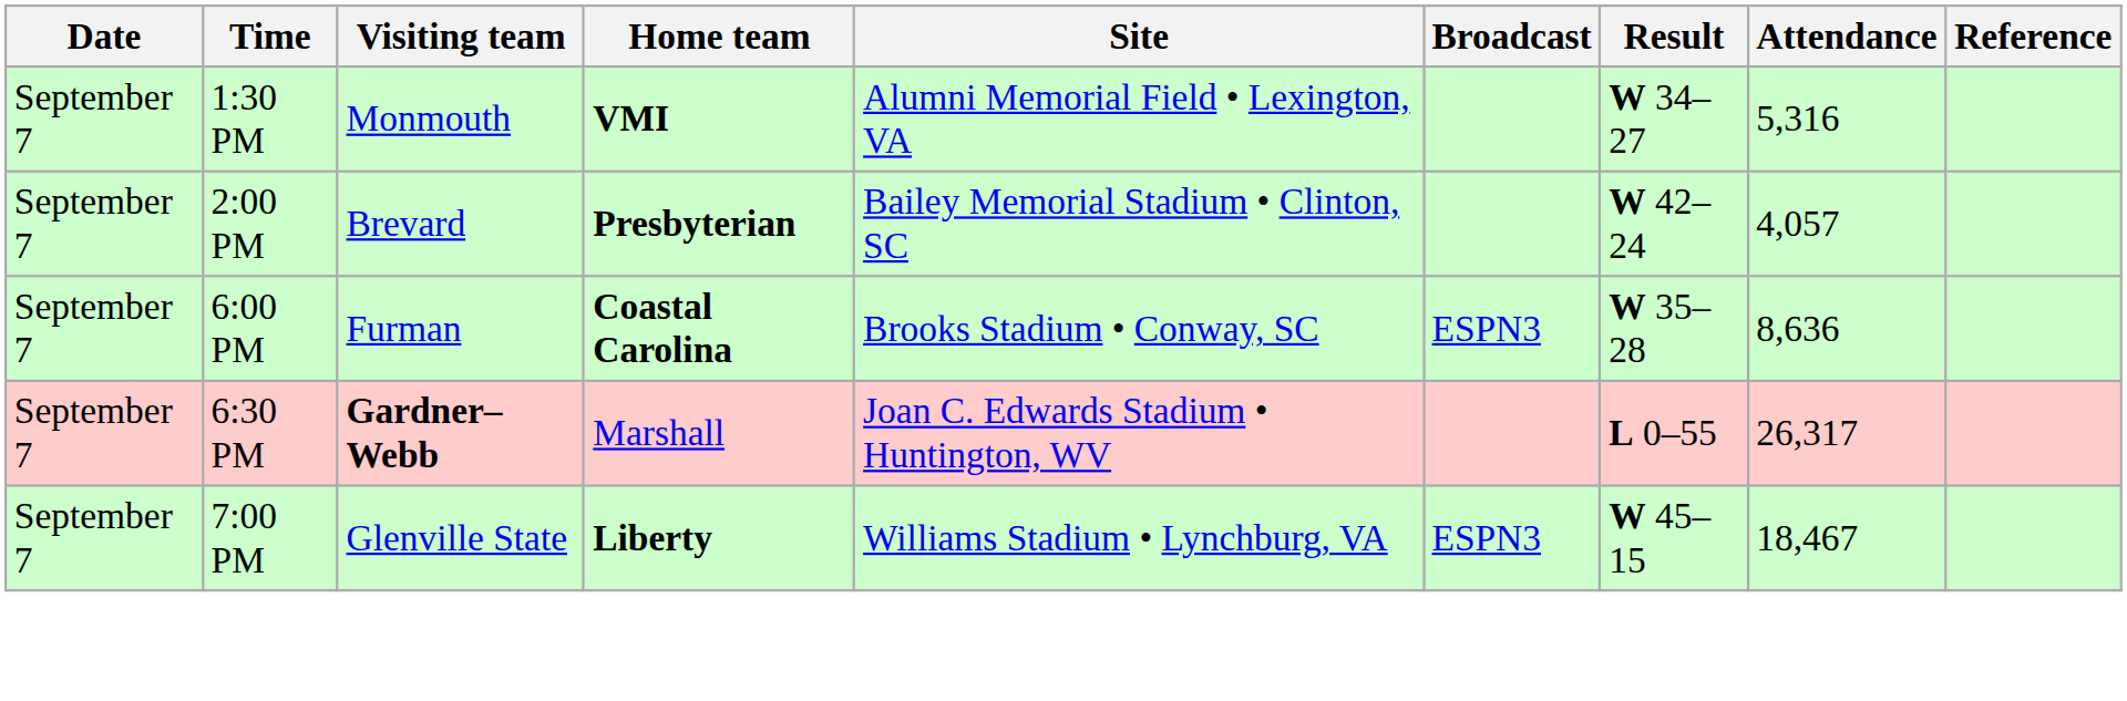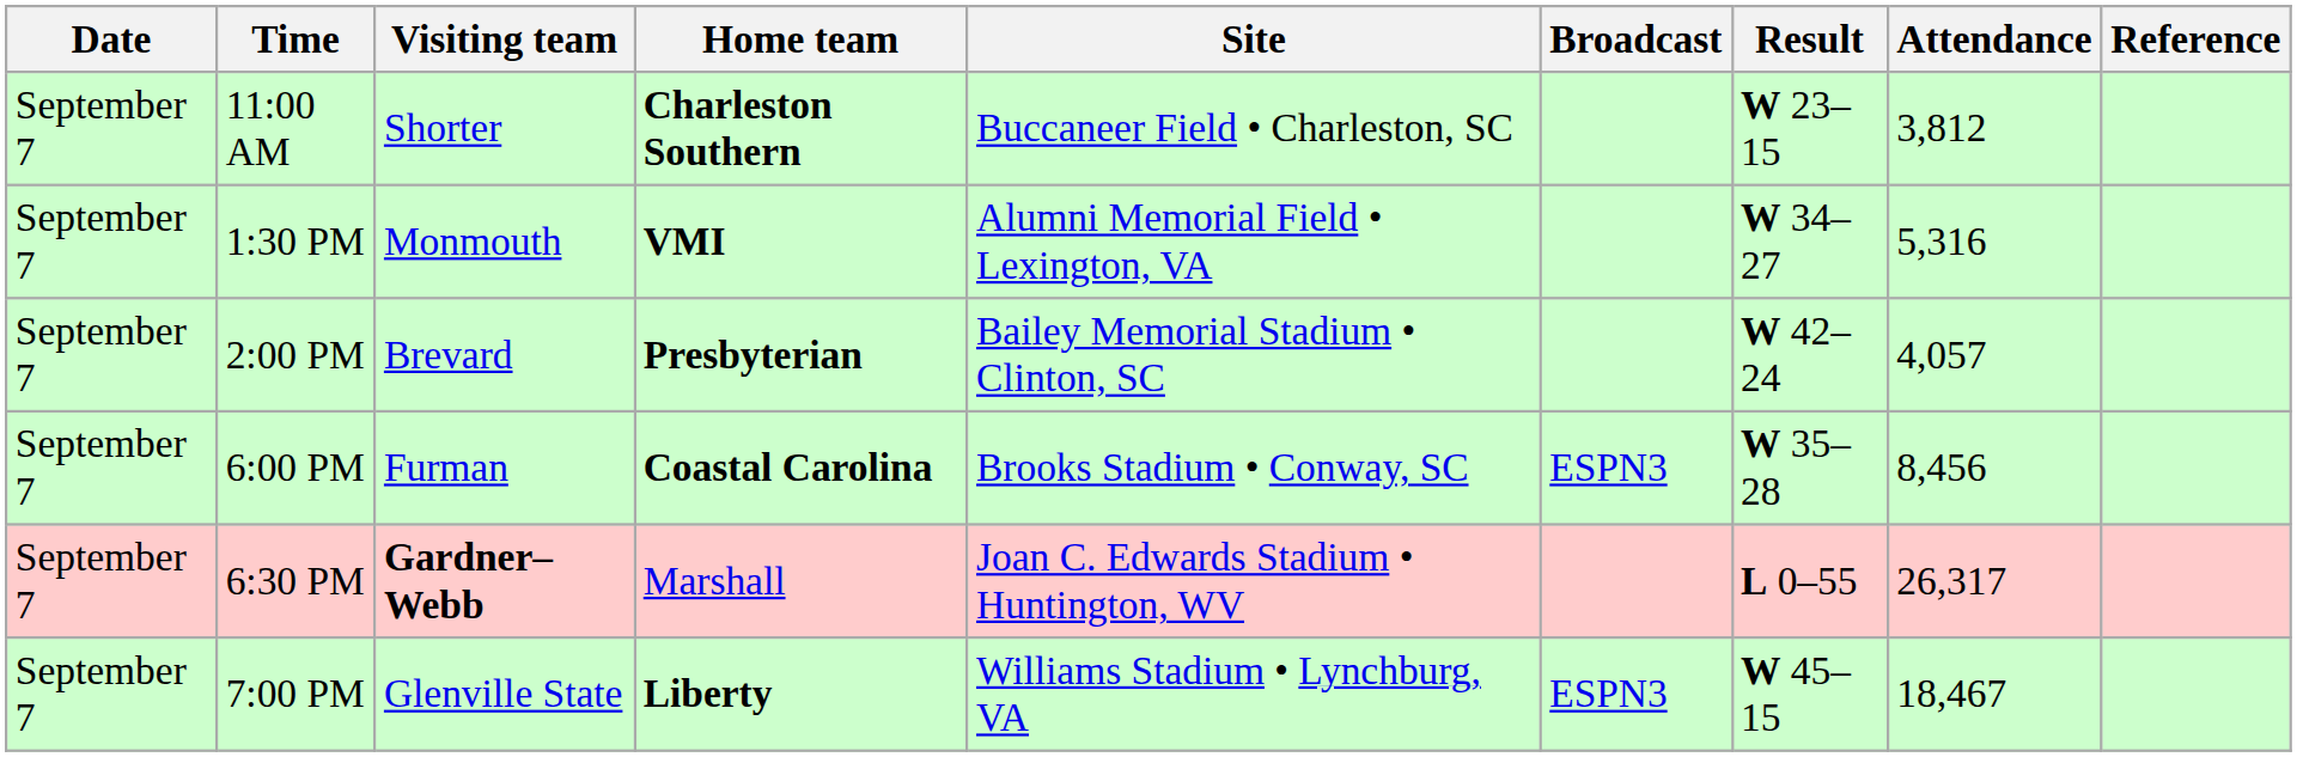 <table class="wikitable" style="font-size:95%;">
 <tr>
 <th>Date</th>
 <th>Time</th>
 <th>Visiting team</th>
 <th>Home team</th>
 <th>Site</th>
 <th>Broadcast</th>
 <th>Result</th>
 <th>Attendance</th>
 <th class="unsortable">Reference</th>
+</tr>
+<tr bgcolor=ccffcc>
+<td>September 7</td>
+<td>11:00 AM</td>
+<td><a href='#'>Shorter</a></td>
+<td><strong>Charleston Southern</strong></td>
+<td><a href='#'>Buccaneer Field</a> • Charleston, SC</td>
+<td></td>
+<td><strong>W</strong> 23–15</td>
+<td>3,812</td>
+<td></td>
 </tr>
 <tr bgcolor=ccffcc>
 <td>September 7</td>
 <td>1:30 PM</td>
 <td><a href='#'>Monmouth</a></td>
 <td><strong>VMI</strong></td>
 <td><a href='#'>Alumni Memorial Field</a> • <a href='#'>Lexington, VA</a></td>
 <td></td>
 <td><strong>W</strong> 34–27</td>
 <td>5,316</td>
 <td></td>
 </tr>
 <tr bgcolor=ccffcc>
 <td>September 7</td>
 <td>2:00 PM</td>
 <td><a href='#'>Brevard</a></td>
 <td><strong>Presbyterian</strong></td>
 <td><a href='#'>Bailey Memorial Stadium</a> • <a href='#'>Clinton, SC</a></td>
 <td></td>
 <td><strong>W</strong> 42–24</td>
 <td>4,057</td>
 <td></td>
 </tr>
 <tr bgcolor=ccffcc>
 <td>September 7</td>
 <td>6:00 PM</td>
 <td><a href='#'>Furman</a></td>
 <td><strong>Coastal Carolina</strong></td>
 <td><a href='#'>Brooks Stadium</a> • <a href='#'>Conway, SC</a></td>
 <td><a href='#'>ESPN3</a></td>
 <td><strong>W</strong> 35–28</td>
-<td>8,636</td>
+<td>8,456</td>
 <td></td>
 </tr>
 <tr bgcolor=ffcccc>
 <td>September 7</td>
 <td>6:30 PM</td>
 <td><strong>Gardner–Webb</strong></td>
 <td><a href='#'>Marshall</a></td>
 <td><a href='#'>Joan C. Edwards Stadium</a> • <a href='#'>Huntington, WV</a></td>
 <td></td>
 <td><strong>L</strong> 0–55</td>
 <td>26,317</td>
 <td></td>
 </tr>
 <tr bgcolor=ccffcc>
 <td>September 7</td>
 <td>7:00 PM</td>
 <td><a href='#'>Glenville State</a></td>
 <td><strong>Liberty</strong></td>
 <td><a href='#'>Williams Stadium</a> • <a href='#'>Lynchburg, VA</a></td>
 <td><a href='#'>ESPN3</a></td>
 <td><strong>W</strong> 45–15</td>
 <td>18,467</td>
 <td></td>
 </tr>
 </table>
